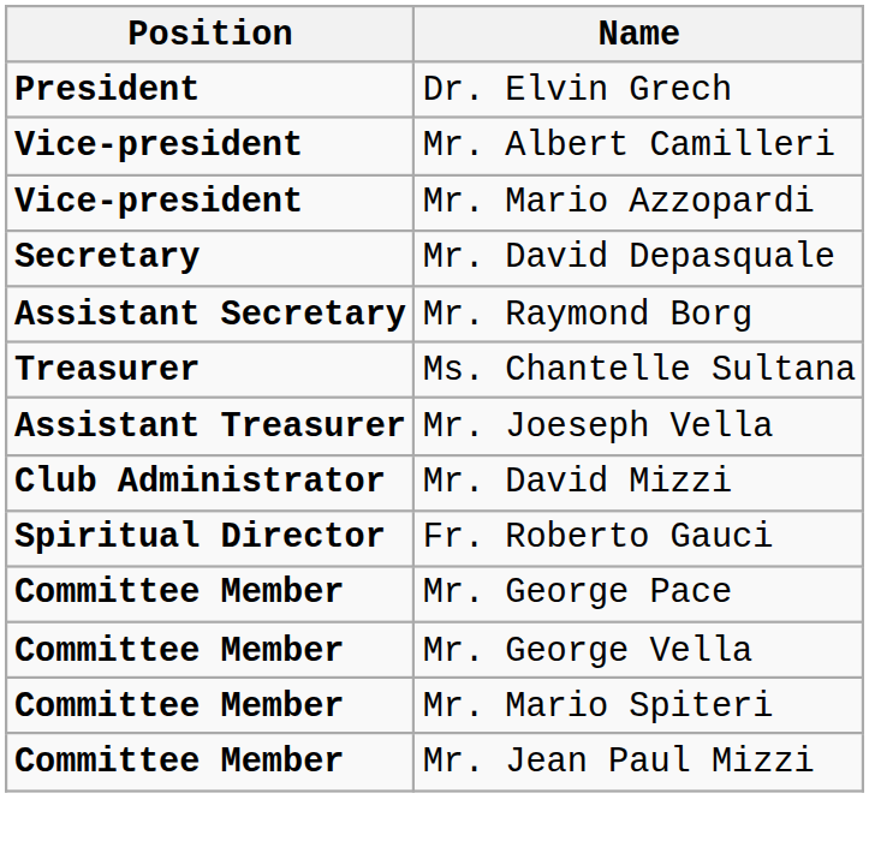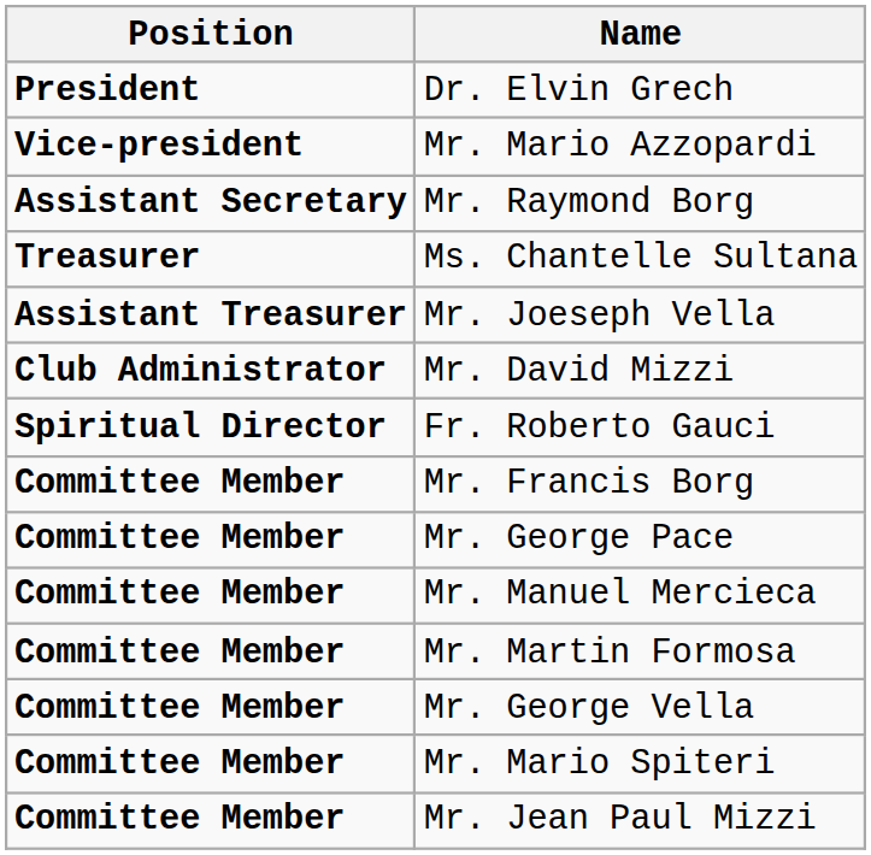 <table class="wikitable">
 <tr>
 <th>Position</th>
 <th>Name</th>
 </tr>
 <tr>
 <td><strong>President</strong></td>
 <td>Dr. Elvin Grech</td>
 </tr>
 <tr>
 <td><strong>Vice-president</strong></td>
-<td>Mr. Albert Camilleri</td>
-</tr>
-<tr>
-<td><strong>Vice-president</strong></td>
 <td>Mr. Mario Azzopardi</td>
-</tr>
-<tr>
-<td><strong>Secretary</strong></td>
-<td>Mr. David Depasquale</td>
 </tr>
 <tr>
 <td><strong>Assistant Secretary</strong></td>
 <td>Mr. Raymond Borg</td>
 </tr>
 <tr>
 <td><strong>Treasurer</strong></td>
 <td>Ms. Chantelle Sultana</td>
 </tr>
 <tr>
 <td><strong>Assistant Treasurer</strong></td>
 <td>Mr. Joeseph Vella</td>
 </tr>
 <tr>
 <td><strong>Club Administrator</strong></td>
 <td>Mr. David Mizzi</td>
 </tr>
 <tr>
 <td><strong>Spiritual Director</strong></td>
 <td>Fr. Roberto Gauci</td>
 </tr>
 <tr>
 <td><strong>Committee Member</strong></td>
+<td>Mr. Francis Borg</td>
+</tr>
+<tr>
+<td><strong>Committee Member</strong></td>
 <td>Mr. George Pace</td>
+</tr>
+<tr>
+<td><strong>Committee Member</strong></td>
+<td>Mr. Manuel Mercieca</td>
+</tr>
+<tr>
+<td><strong>Committee Member</strong></td>
+<td>Mr. Martin Formosa</td>
 </tr>
 <tr>
 <td><strong>Committee Member</strong></td>
 <td>Mr. George Vella</td>
 </tr>
 <tr>
 <td><strong>Committee Member</strong></td>
 <td>Mr. Mario Spiteri</td>
 </tr>
 <tr>
 <td><strong>Committee Member</strong></td>
 <td>Mr. Jean Paul Mizzi</td>
 </tr>
 </table>
